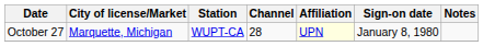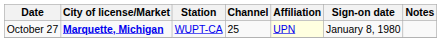 <table class="wikitable sortable">
 <tr>
 <th>Date</th>
 <th>City of license/Market</th>
 <th>Station</th>
 <th>Channel</th>
 <th>Affiliation</th>
 <th>Sign-on date</th>
 <th>Notes</th>
 </tr>
 <tr>
 <td>October 27</td>
-<td><a href='#'>Marquette, Michigan</a></td>
+<td><strong><a href='#'>Marquette, Michigan</a></strong></td>
 <td><a href='#'>WUPT-CA</a></td>
-<td>28</td>
+<td>25</td>
 <td style="background: lightyellow;"><a href='#'>UPN</a></td>
 <td>January 8, 1980</td>
 <td></td>
 </tr>
 <tr>
 </tr>
 </table>
